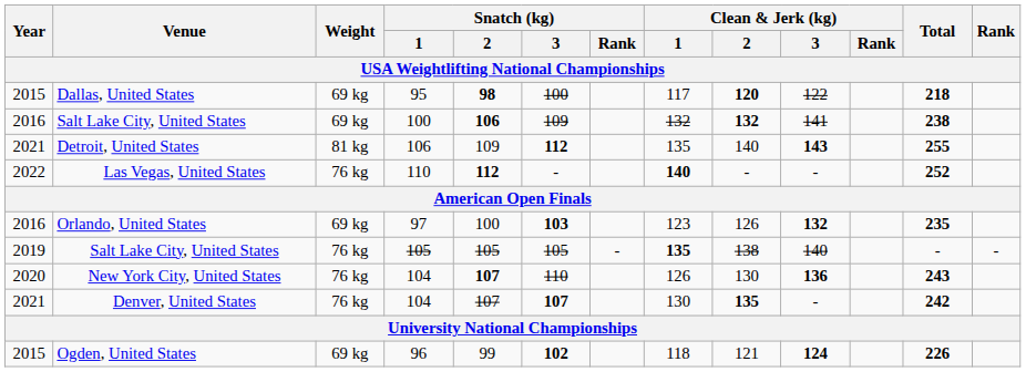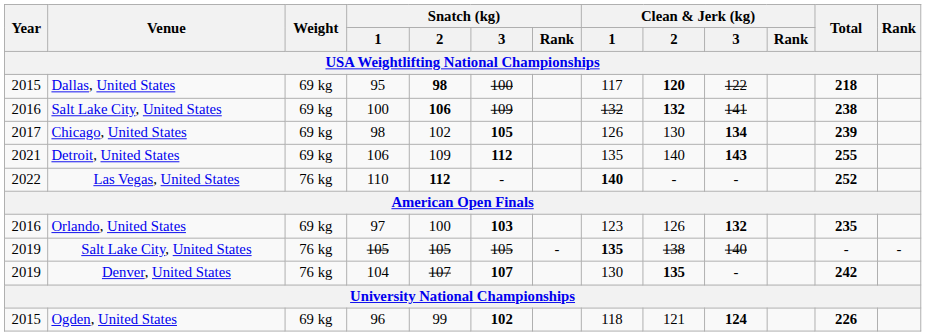 <table class="wikitable" style="text-align:center;">
 <tr>
 <th rowspan=2 width=40>Year</th>
 <th rowspan=2 width=250>Venue</th>
 <th rowspan=2 width=60>Weight</th>
 <th colspan=4>Snatch (kg)</th>
 <th colspan=4>Clean & Jerk (kg)</th>
 <th rowspan=2 width=60>Total</th>
 <th rowspan=2 width=40>Rank</th>
 </tr>
 <tr>
 <th width=60>1</th>
 <th width=60>2</th>
 <th width=60>3</th>
 <th width=45>Rank</th>
 <th width=60>1</th>
 <th width=60>2</th>
 <th width=60>3</th>
 <th width=45>Rank</th>
 </tr>
 <tr>
 <th colspan=13><a href='#'> USA Weightlifting National Championships</a></th>
 </tr>
 <tr>
 <td>2015</td>
 <td align="left"> <a href='#'>Dallas</a>, <a href='#'>United States</a></td>
 <td>69 kg</td>
 <td>95</td>
 <td><strong>98</strong></td>
 <td><s>100</s></td>
 <td></td>
 <td>117</td>
 <td><strong>120</strong></td>
 <td><s>122</s></td>
 <td></td>
 <td><strong>218</strong></td>
 <td></td>
 </tr>
 <tr>
 <td>2016</td>
 <td align="left"> <a href='#'>Salt Lake City</a>, <a href='#'>United States</a></td>
 <td>69 kg</td>
 <td>100</td>
 <td><strong>106</strong></td>
 <td><s>109</s></td>
 <td></td>
 <td><s>132</s></td>
 <td><strong>132</strong></td>
 <td><s>141</s></td>
 <td></td>
 <td><strong>238</strong></td>
 <td></td>
 </tr>
 <tr>
+<td>2017</td>
+<td align=left> <a href='#'>Chicago</a>, <a href='#'>United States</a></td>
+<td>69 kg</td>
+<td>98</td>
+<td>102</td>
+<td><strong>105</strong></td>
+<td></td>
+<td>126</td>
+<td>130</td>
+<td><strong>134</strong></td>
+<td></td>
+<td><strong>239</strong></td>
+<td></td>
+</tr>
+<tr>
 <td>2021</td>
 <td align="left"> <a href='#'>Detroit</a>, <a href='#'>United States</a></td>
-<td>81 kg</td>
+<td>69 kg</td>
 <td>106</td>
 <td>109</td>
 <td><strong>112</strong></td>
 <td></td>
 <td>135</td>
 <td>140</td>
 <td><strong>143</strong></td>
 <td></td>
 <td><strong>255</strong></td>
 <td></td>
 </tr>
 <tr>
 <td>2022<br></td>
 <td> <a href='#'>Las Vegas</a>, <a href='#'>United States</a></td>
 <td>76 kg</td>
 <td>110</td>
 <td><strong>112</strong></td>
 <td>-</td>
 <td></td>
 <td><strong>140</strong></td>
 <td>-</td>
 <td>-</td>
 <td></td>
 <td><strong>252</strong></td>
 <td></td>
 </tr>
 <tr>
 <th colspan="13"><a href='#'> American Open Finals</a></th>
 </tr>
 <tr>
 <td>2016</td>
 <td align="left"> <a href='#'>Orlando</a>, <a href='#'>United States</a></td>
 <td>69 kg</td>
 <td>97</td>
 <td>100</td>
 <td><strong>103</strong></td>
 <td></td>
 <td>123</td>
 <td>126</td>
 <td><strong>132</strong></td>
 <td></td>
 <td><strong>235</strong></td>
 <td></td>
 </tr>
 <tr>
 <td>2019</td>
 <td> <a href='#'>Salt Lake City</a>, <a href='#'>United States</a></td>
 <td>76 kg</td>
 <td><s>105</s></td>
 <td><s>105</s></td>
 <td><s>105</s></td>
 <td>-</td>
 <td><strong>135</strong></td>
 <td><s>138</s></td>
 <td><s>140</s></td>
 <td></td>
 <td>-</td>
 <td>-</td>
 </tr>
 <tr>
-<td>2020</td>
-<td> <a href='#'>New York City</a>, <a href='#'>United States</a></td>
-<td>76 kg</td>
-<td>104</td>
-<td><strong>107</strong></td>
-<td><s>110</s></td>
-<td></td>
-<td>126</td>
-<td>130</td>
-<td><strong>136</strong></td>
-<td></td>
-<td><strong>243</strong></td>
-<td></td>
-</tr>
-<tr>
-<td>2021</td>
+<td>2019</td>
 <td> <a href='#'>Denver</a>, <a href='#'>United States</a></td>
 <td>76 kg</td>
 <td>104</td>
 <td><s>107</s></td>
 <td><strong>107</strong></td>
 <td></td>
 <td>130</td>
 <td><strong>135</strong></td>
 <td>-</td>
 <td></td>
 <td><strong>242</strong></td>
 <td></td>
 </tr>
 <tr>
 <th colspan=13><a href='#'>University National Championships</a></th>
 </tr>
 <tr>
 <td>2015</td>
 <td align=left> <a href='#'> Ogden</a>, <a href='#'>United States</a></td>
 <td>69 kg</td>
 <td>96</td>
 <td>99</td>
 <td><strong>102</strong></td>
 <td></td>
 <td>118</td>
 <td>121</td>
 <td><strong>124</strong></td>
 <td></td>
 <td><strong>226</strong></td>
 <td></td>
 </tr>
 </table>
